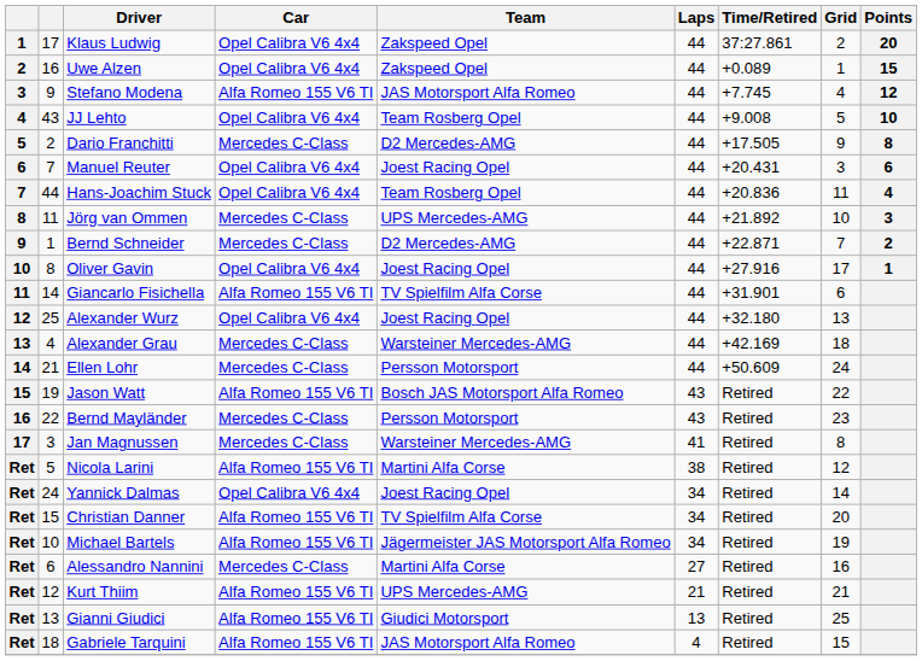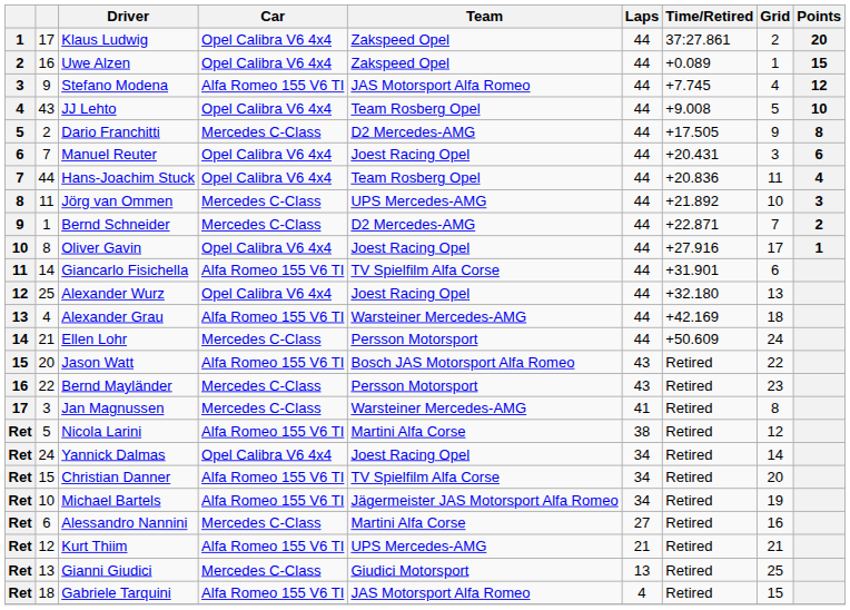 <table class="wikitable sortable" style="font-size:95%">
 <tr>
 <th></th>
 <th></th>
 <th>Driver</th>
 <th>Car</th>
 <th>Team</th>
 <th>Laps</th>
 <th>Time/Retired</th>
 <th>Grid</th>
 <th>Points</th>
 </tr>
 <tr>
 <th>1</th>
 <td align=center>17</td>
 <td> <a href='#'>Klaus Ludwig</a></td>
 <td><a href='#'>Opel Calibra V6 4x4</a></td>
 <td> <a href='#'>Zakspeed Opel</a></td>
 <td align=center>44</td>
 <td>37:27.861</td>
 <td align=center>2</td>
 <th>20</th>
 </tr>
 <tr>
 <th>2</th>
 <td align=center>16</td>
 <td> <a href='#'>Uwe Alzen</a></td>
 <td><a href='#'>Opel Calibra V6 4x4</a></td>
 <td> <a href='#'>Zakspeed Opel</a></td>
 <td align=center>44</td>
 <td>+0.089</td>
 <td align=center>1</td>
 <th>15</th>
 </tr>
 <tr>
 <th>3</th>
 <td align=center>9</td>
 <td> <a href='#'>Stefano Modena</a></td>
 <td><a href='#'>Alfa Romeo 155 V6 TI</a></td>
 <td> <a href='#'>JAS Motorsport Alfa Romeo</a></td>
 <td align=center>44</td>
 <td>+7.745</td>
 <td align=center>4</td>
 <th>12</th>
 </tr>
 <tr>
 <th>4</th>
 <td align=center>43</td>
 <td> <a href='#'>JJ Lehto</a></td>
 <td><a href='#'>Opel Calibra V6 4x4</a></td>
 <td> <a href='#'>Team Rosberg Opel</a></td>
 <td align=center>44</td>
 <td>+9.008</td>
 <td align=center>5</td>
 <th>10</th>
 </tr>
 <tr>
 <th>5</th>
 <td align=center>2</td>
 <td> <a href='#'>Dario Franchitti</a></td>
 <td><a href='#'>Mercedes C-Class</a></td>
 <td> <a href='#'>D2 Mercedes-AMG</a></td>
 <td align=center>44</td>
 <td>+17.505</td>
 <td align=center>9</td>
 <th>8</th>
 </tr>
 <tr>
 <th>6</th>
 <td align=center>7</td>
 <td> <a href='#'>Manuel Reuter</a></td>
 <td><a href='#'>Opel Calibra V6 4x4</a></td>
 <td> <a href='#'>Joest Racing Opel</a></td>
 <td align=center>44</td>
 <td>+20.431</td>
 <td align=center>3</td>
 <th>6</th>
 </tr>
 <tr>
 <th>7</th>
 <td align=center>44</td>
 <td> <a href='#'>Hans-Joachim Stuck</a></td>
 <td><a href='#'>Opel Calibra V6 4x4</a></td>
 <td> <a href='#'>Team Rosberg Opel</a></td>
 <td align=center>44</td>
 <td>+20.836</td>
 <td align=center>11</td>
 <th>4</th>
 </tr>
 <tr>
 <th>8</th>
 <td align=center>11</td>
 <td> <a href='#'>Jörg van Ommen</a></td>
 <td><a href='#'>Mercedes C-Class</a></td>
 <td> <a href='#'>UPS Mercedes-AMG</a></td>
 <td align=center>44</td>
 <td>+21.892</td>
 <td align=center>10</td>
 <th>3</th>
 </tr>
 <tr>
 <th>9</th>
 <td align=center>1</td>
 <td> <a href='#'>Bernd Schneider</a></td>
 <td><a href='#'>Mercedes C-Class</a></td>
 <td> <a href='#'>D2 Mercedes-AMG</a></td>
 <td align=center>44</td>
 <td>+22.871</td>
 <td align=center>7</td>
 <th>2</th>
 </tr>
 <tr>
 <th>10</th>
 <td align=center>8</td>
 <td> <a href='#'>Oliver Gavin</a></td>
 <td><a href='#'>Opel Calibra V6 4x4</a></td>
 <td> <a href='#'>Joest Racing Opel</a></td>
 <td align=center>44</td>
 <td>+27.916</td>
 <td align=center>17</td>
 <th>1</th>
 </tr>
 <tr>
 <th>11</th>
 <td align=center>14</td>
 <td> <a href='#'>Giancarlo Fisichella</a></td>
 <td><a href='#'>Alfa Romeo 155 V6 TI</a></td>
 <td> <a href='#'>TV Spielfilm Alfa Corse</a></td>
 <td align=center>44</td>
 <td>+31.901</td>
 <td align=center>6</td>
 <th></th>
 </tr>
 <tr>
 <th>12</th>
 <td align=center>25</td>
 <td> <a href='#'>Alexander Wurz</a></td>
 <td><a href='#'>Opel Calibra V6 4x4</a></td>
 <td> <a href='#'>Joest Racing Opel</a></td>
 <td align=center>44</td>
 <td>+32.180</td>
 <td align=center>13</td>
 <th></th>
 </tr>
 <tr>
 <th>13</th>
 <td align=center>4</td>
 <td> <a href='#'>Alexander Grau</a></td>
-<td><a href='#'>Mercedes C-Class</a></td>
+<td><a href='#'>Alfa Romeo 155 V6 TI</a></td>
 <td> <a href='#'>Warsteiner Mercedes-AMG</a></td>
 <td align=center>44</td>
 <td>+42.169</td>
 <td align=center>18</td>
 <th></th>
 </tr>
 <tr>
 <th>14</th>
 <td align=center>21</td>
 <td> <a href='#'>Ellen Lohr</a></td>
 <td><a href='#'>Mercedes C-Class</a></td>
 <td> <a href='#'>Persson Motorsport</a></td>
 <td align=center>44</td>
 <td>+50.609</td>
 <td align=center>24</td>
 <th></th>
 </tr>
 <tr>
 <th>15</th>
-<td align=center>19</td>
+<td align=center>20</td>
 <td> <a href='#'>Jason Watt</a></td>
 <td><a href='#'>Alfa Romeo 155 V6 TI</a></td>
 <td> <a href='#'>Bosch JAS Motorsport Alfa Romeo</a></td>
 <td align=center>43</td>
 <td>Retired</td>
 <td align=center>22</td>
 <th></th>
 </tr>
 <tr>
 <th>16</th>
 <td align=center>22</td>
 <td> <a href='#'>Bernd Mayländer</a></td>
 <td><a href='#'>Mercedes C-Class</a></td>
 <td> <a href='#'>Persson Motorsport</a></td>
 <td align=center>43</td>
 <td>Retired</td>
 <td align=center>23</td>
 <th></th>
 </tr>
 <tr>
 <th>17</th>
 <td align=center>3</td>
 <td> <a href='#'>Jan Magnussen</a></td>
 <td><a href='#'>Mercedes C-Class</a></td>
 <td> <a href='#'>Warsteiner Mercedes-AMG</a></td>
 <td align=center>41</td>
 <td>Retired</td>
 <td align=center>8</td>
 <th></th>
 </tr>
 <tr>
 <th>Ret</th>
 <td align=center>5</td>
 <td> <a href='#'>Nicola Larini</a></td>
 <td><a href='#'>Alfa Romeo 155 V6 TI</a></td>
 <td> <a href='#'>Martini Alfa Corse</a></td>
 <td align=center>38</td>
 <td>Retired</td>
 <td align=center>12</td>
 <th></th>
 </tr>
 <tr>
 <th>Ret</th>
 <td align=center>24</td>
 <td> <a href='#'>Yannick Dalmas</a></td>
 <td><a href='#'>Opel Calibra V6 4x4</a></td>
 <td> <a href='#'>Joest Racing Opel</a></td>
 <td align=center>34</td>
 <td>Retired</td>
 <td align=center>14</td>
 <th></th>
 </tr>
 <tr>
 <th>Ret</th>
 <td align=center>15</td>
 <td> <a href='#'>Christian Danner</a></td>
 <td><a href='#'>Alfa Romeo 155 V6 TI</a></td>
 <td> <a href='#'>TV Spielfilm Alfa Corse</a></td>
 <td align=center>34</td>
 <td>Retired</td>
 <td align=center>20</td>
 <th></th>
 </tr>
 <tr>
 <th>Ret</th>
 <td align=center>10</td>
 <td> <a href='#'>Michael Bartels</a></td>
 <td><a href='#'>Alfa Romeo 155 V6 TI</a></td>
 <td> <a href='#'>Jägermeister JAS Motorsport Alfa Romeo</a></td>
 <td align=center>34</td>
 <td>Retired</td>
 <td align=center>19</td>
 <th></th>
 </tr>
 <tr>
 <th>Ret</th>
 <td align=center>6</td>
 <td> <a href='#'>Alessandro Nannini</a></td>
 <td><a href='#'>Mercedes C-Class</a></td>
 <td> <a href='#'>Martini Alfa Corse</a></td>
 <td align=center>27</td>
 <td>Retired</td>
 <td align=center>16</td>
 <th></th>
 </tr>
 <tr>
 <th>Ret</th>
 <td align=center>12</td>
 <td> <a href='#'>Kurt Thiim</a></td>
 <td><a href='#'>Alfa Romeo 155 V6 TI</a></td>
 <td> <a href='#'>UPS Mercedes-AMG</a></td>
 <td align=center>21</td>
 <td>Retired</td>
 <td align=center>21</td>
 <th></th>
 </tr>
 <tr>
 <th>Ret</th>
 <td align=center>13</td>
 <td> <a href='#'>Gianni Giudici</a></td>
-<td><a href='#'>Alfa Romeo 155 V6 TI</a></td>
+<td><a href='#'>Mercedes C-Class</a></td>
 <td> <a href='#'>Giudici Motorsport</a></td>
 <td align=center>13</td>
 <td>Retired</td>
 <td align=center>25</td>
 <th></th>
 </tr>
 <tr>
 <th>Ret</th>
 <td align=center>18</td>
 <td> <a href='#'>Gabriele Tarquini</a></td>
 <td><a href='#'>Alfa Romeo 155 V6 TI</a></td>
 <td> <a href='#'>JAS Motorsport Alfa Romeo</a></td>
 <td align=center>4</td>
 <td>Retired</td>
 <td align=center>15</td>
 <th></th>
 </tr>
 <tr>
 </tr>
 </table>
